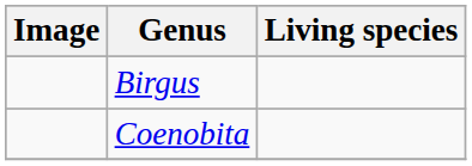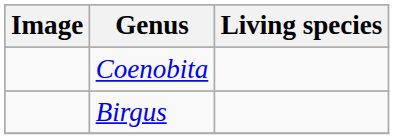 <table class="wikitable">
 <tr>
 <th>Image</th>
 <th>Genus</th>
 <th>Living species</th>
 </tr>
 <tr>
 <td></td>
-<td><em><a href='#'>Birgus</a></em> </td>
+<td><em><a href='#'>Coenobita</a></em> </td>
 <td><br></td>
 </tr>
 <tr>
 <td></td>
-<td><em><a href='#'>Coenobita</a></em> </td>
+<td><em><a href='#'>Birgus</a></em> </td>
 <td><br></td>
 </tr>
 <tr>
 </tr>
 </table>
